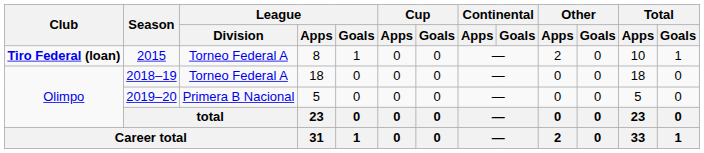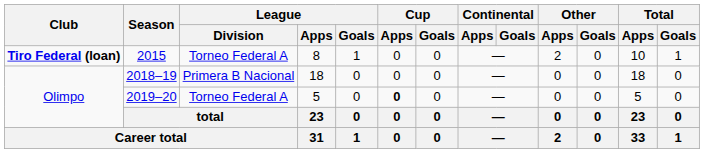 <table class="wikitable" style="text-align:center">
 <tr>
 <th rowspan="2">Club</th>
 <th rowspan="2">Season</th>
 <th colspan="3">League</th>
 <th colspan="2">Cup</th>
 <th colspan="2">Continental</th>
 <th colspan="2">Other</th>
 <th colspan="2">Total</th>
 </tr>
 <tr>
 <th>Division</th>
 <th>Apps</th>
 <th>Goals</th>
 <th>Apps</th>
 <th>Goals</th>
 <th>Apps</th>
 <th>Goals</th>
 <th>Apps</th>
 <th>Goals</th>
 <th>Apps</th>
 <th>Goals</th>
 </tr>
 <tr>
 <td rowspan="1"><strong><a href='#'>Tiro Federal</a> (loan)</strong></td>
 <td><a href='#'>2015</a></td>
 <td rowspan="1"><a href='#'>Torneo Federal A</a></td>
 <td>8</td>
 <td>1</td>
 <td>0</td>
 <td>0</td>
 <td colspan="2">—</td>
 <td>2</td>
 <td>0</td>
 <td>10</td>
 <td>1</td>
 </tr>
 <tr>
 <td rowspan="3"><a href='#'>Olimpo</a></td>
 <td><a href='#'>2018–19</a></td>
-<td rowspan="1"><a href='#'>Torneo Federal A</a></td>
+<td rowspan="1"><a href='#'>Primera B Nacional</a></td>
 <td>18</td>
 <td>0</td>
 <td>0</td>
 <td>0</td>
 <td colspan="2">—</td>
 <td>0</td>
 <td>0</td>
 <td>18</td>
 <td>0</td>
 </tr>
 <tr>
 <td><a href='#'>2019–20</a></td>
-<td rowspan="1"><a href='#'>Primera B Nacional</a></td>
+<td rowspan="1"><a href='#'>Torneo Federal A</a></td>
 <td>5</td>
 <td>0</td>
-<td>0</td>
+<td><strong>0</strong></td>
 <td>0</td>
 <td colspan="2">—</td>
 <td>0</td>
 <td>0</td>
 <td>5</td>
 <td>0</td>
 </tr>
 <tr>
 <th colspan="2">total</th>
 <th>23</th>
 <th>0</th>
 <th>0</th>
 <th>0</th>
 <th colspan="2">—</th>
 <th>0</th>
 <th>0</th>
 <th>23</th>
 <th>0</th>
 </tr>
 <tr>
 <th colspan="3">Career total</th>
 <th>31</th>
 <th>1</th>
 <th>0</th>
 <th>0</th>
 <th colspan="2">—</th>
 <th>2</th>
 <th>0</th>
 <th>33</th>
 <th>1</th>
 </tr>
 </table>
